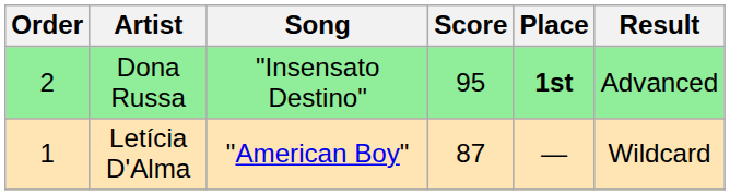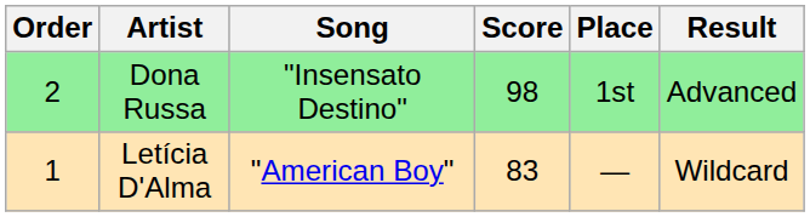 <table class="wikitable" style="text-align:center; width:70%;">
 <tr>
 <th scope="col" width="05%">Order</th>
 <th scope="col" width="17%">Artist</th>
 <th scope="col" width="33%">Song</th>
 <th scope="col" width="05%">Score</th>
 <th scope="col" width="05%">Place</th>
 <th scope="col" width="10%">Result</th>
 </tr>
 <tr bgcolor=90EE9B>
 <td>2</td>
 <td>Dona Russa</td>
 <td>"Insensato Destino"</td>
-<td>95</td>
-<td><strong>1st</strong></td>
+<td>98</td>
+<td>1st</td>
 <td>Advanced</td>
 </tr>
 <tr bgcolor=FFE5B4>
 <td>1</td>
 <td>Letícia D'Alma</td>
 <td>"<a href='#'>American Boy</a>"</td>
-<td>87</td>
+<td>83</td>
 <td>—</td>
 <td>Wildcard</td>
 </tr>
 </table>
